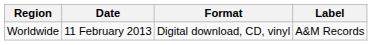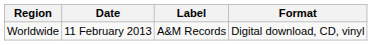 <table class="wikitable">
 <tr>
 <th scope="col">Region</th>
 <th scope="col">Date</th>
+<th scope="col">Label</th>
 <th scope="col">Format</th>
-<th scope="col">Label</th>
 </tr>
 <tr>
 <td>Worldwide</td>
 <td>11 February 2013</td>
+<td>A&M Records</td>
 <td>Digital download, CD, vinyl</td>
-<td>A&M Records</td>
 </tr>
 </table>
